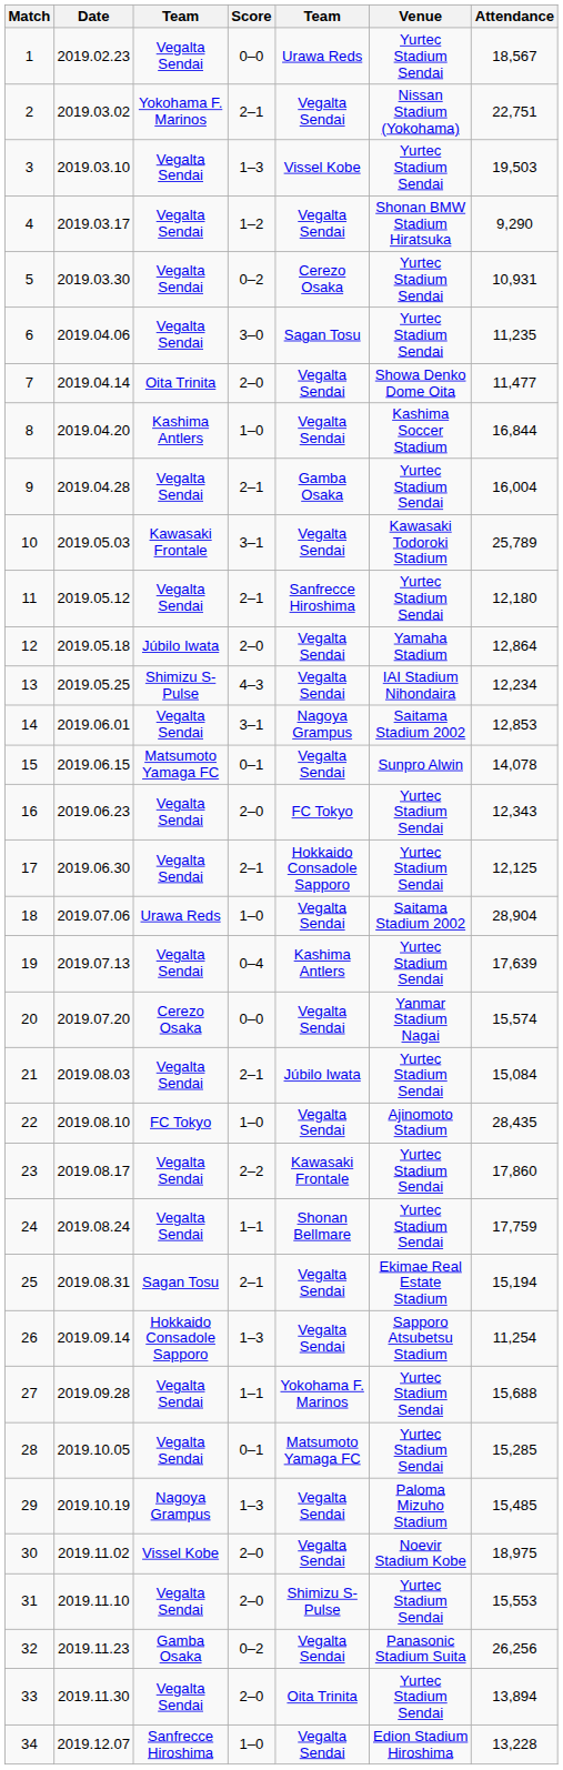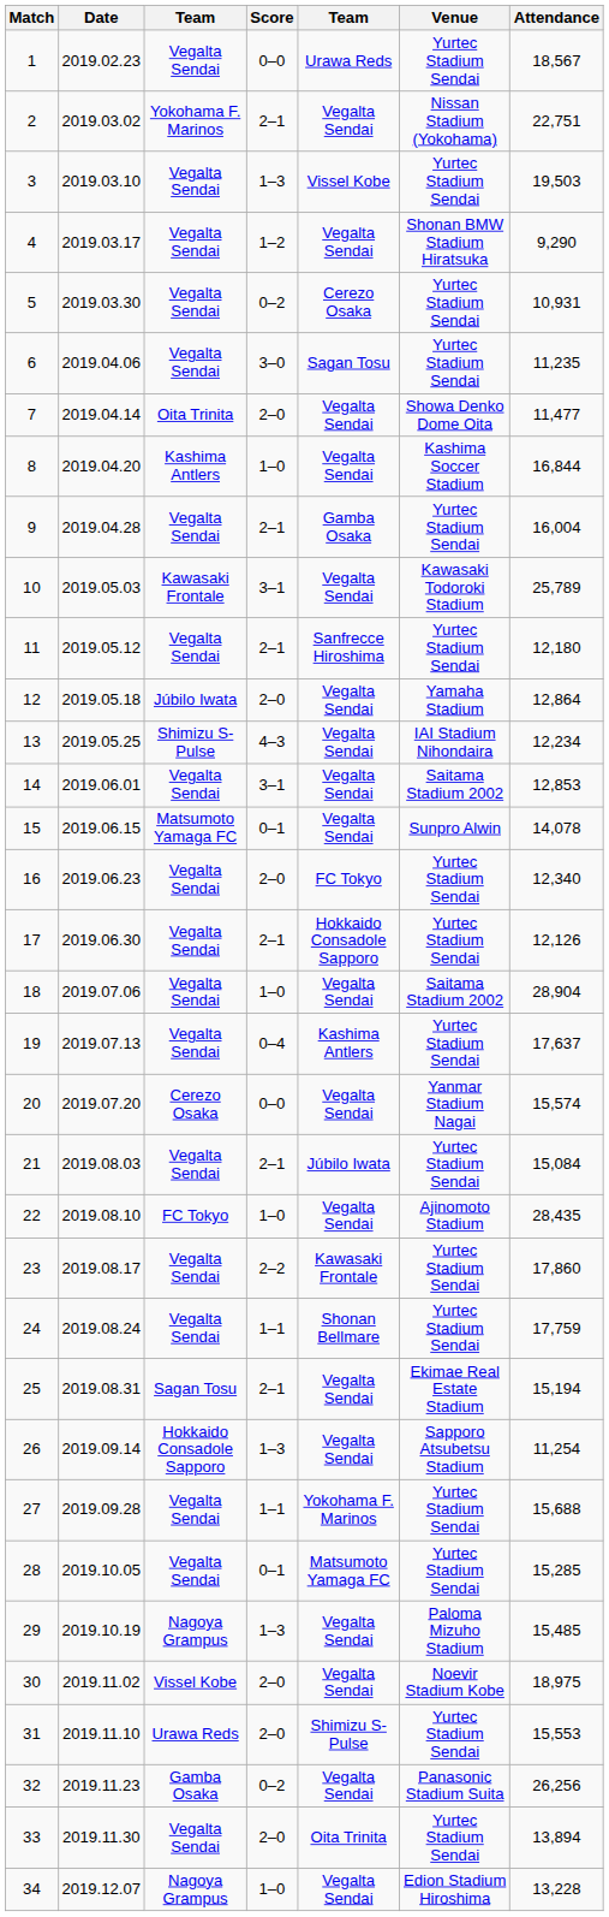 <table class="wikitable" style="text-align:center;">
 <tr>
 <th>Match</th>
 <th>Date</th>
 <th>Team</th>
 <th>Score</th>
 <th>Team</th>
 <th>Venue</th>
 <th>Attendance</th>
 </tr>
 <tr>
 <td>1</td>
 <td>2019.02.23</td>
 <td><a href='#'>Vegalta Sendai</a></td>
 <td>0–0</td>
 <td><a href='#'>Urawa Reds</a></td>
 <td><a href='#'>Yurtec Stadium Sendai</a></td>
 <td>18,567</td>
 </tr>
 <tr>
 <td>2</td>
 <td>2019.03.02</td>
 <td><a href='#'>Yokohama F. Marinos</a></td>
 <td>2–1</td>
 <td><a href='#'>Vegalta Sendai</a></td>
 <td><a href='#'>Nissan Stadium (Yokohama)</a></td>
 <td>22,751</td>
 </tr>
 <tr>
 <td>3</td>
 <td>2019.03.10</td>
 <td><a href='#'>Vegalta Sendai</a></td>
 <td>1–3</td>
 <td><a href='#'>Vissel Kobe</a></td>
 <td><a href='#'>Yurtec Stadium Sendai</a></td>
 <td>19,503</td>
 </tr>
 <tr>
 <td>4</td>
 <td>2019.03.17</td>
 <td><a href='#'>Vegalta Sendai</a></td>
 <td>1–2</td>
 <td><a href='#'>Vegalta Sendai</a></td>
 <td><a href='#'>Shonan BMW Stadium Hiratsuka</a></td>
 <td>9,290</td>
 </tr>
 <tr>
 <td>5</td>
 <td>2019.03.30</td>
 <td><a href='#'>Vegalta Sendai</a></td>
 <td>0–2</td>
 <td><a href='#'>Cerezo Osaka</a></td>
 <td><a href='#'>Yurtec Stadium Sendai</a></td>
 <td>10,931</td>
 </tr>
 <tr>
 <td>6</td>
 <td>2019.04.06</td>
 <td><a href='#'>Vegalta Sendai</a></td>
 <td>3–0</td>
 <td><a href='#'>Sagan Tosu</a></td>
 <td><a href='#'>Yurtec Stadium Sendai</a></td>
 <td>11,235</td>
 </tr>
 <tr>
 <td>7</td>
 <td>2019.04.14</td>
 <td><a href='#'>Oita Trinita</a></td>
 <td>2–0</td>
 <td><a href='#'>Vegalta Sendai</a></td>
 <td><a href='#'>Showa Denko Dome Oita</a></td>
 <td>11,477</td>
 </tr>
 <tr>
 <td>8</td>
 <td>2019.04.20</td>
 <td><a href='#'>Kashima Antlers</a></td>
 <td>1–0</td>
 <td><a href='#'>Vegalta Sendai</a></td>
 <td><a href='#'>Kashima Soccer Stadium</a></td>
 <td>16,844</td>
 </tr>
 <tr>
 <td>9</td>
 <td>2019.04.28</td>
 <td><a href='#'>Vegalta Sendai</a></td>
 <td>2–1</td>
 <td><a href='#'>Gamba Osaka</a></td>
 <td><a href='#'>Yurtec Stadium Sendai</a></td>
 <td>16,004</td>
 </tr>
 <tr>
 <td>10</td>
 <td>2019.05.03</td>
 <td><a href='#'>Kawasaki Frontale</a></td>
 <td>3–1</td>
 <td><a href='#'>Vegalta Sendai</a></td>
 <td><a href='#'>Kawasaki Todoroki Stadium</a></td>
 <td>25,789</td>
 </tr>
 <tr>
 <td>11</td>
 <td>2019.05.12</td>
 <td><a href='#'>Vegalta Sendai</a></td>
 <td>2–1</td>
 <td><a href='#'>Sanfrecce Hiroshima</a></td>
 <td><a href='#'>Yurtec Stadium Sendai</a></td>
 <td>12,180</td>
 </tr>
 <tr>
 <td>12</td>
 <td>2019.05.18</td>
 <td><a href='#'>Júbilo Iwata</a></td>
 <td>2–0</td>
 <td><a href='#'>Vegalta Sendai</a></td>
 <td><a href='#'>Yamaha Stadium</a></td>
 <td>12,864</td>
 </tr>
 <tr>
 <td>13</td>
 <td>2019.05.25</td>
 <td><a href='#'>Shimizu S-Pulse</a></td>
 <td>4–3</td>
 <td><a href='#'>Vegalta Sendai</a></td>
 <td><a href='#'>IAI Stadium Nihondaira</a></td>
 <td>12,234</td>
 </tr>
 <tr>
 <td>14</td>
 <td>2019.06.01</td>
 <td><a href='#'>Vegalta Sendai</a></td>
 <td>3–1</td>
-<td><a href='#'>Nagoya Grampus</a></td>
+<td><a href='#'>Vegalta Sendai</a></td>
 <td><a href='#'>Saitama Stadium 2002</a></td>
 <td>12,853</td>
 </tr>
 <tr>
 <td>15</td>
 <td>2019.06.15</td>
 <td><a href='#'>Matsumoto Yamaga FC</a></td>
 <td>0–1</td>
 <td><a href='#'>Vegalta Sendai</a></td>
 <td><a href='#'>Sunpro Alwin</a></td>
 <td>14,078</td>
 </tr>
 <tr>
 <td>16</td>
 <td>2019.06.23</td>
 <td><a href='#'>Vegalta Sendai</a></td>
 <td>2–0</td>
 <td><a href='#'>FC Tokyo</a></td>
 <td><a href='#'>Yurtec Stadium Sendai</a></td>
-<td>12,343</td>
+<td>12,340</td>
 </tr>
 <tr>
 <td>17</td>
 <td>2019.06.30</td>
 <td><a href='#'>Vegalta Sendai</a></td>
 <td>2–1</td>
 <td><a href='#'>Hokkaido Consadole Sapporo</a></td>
 <td><a href='#'>Yurtec Stadium Sendai</a></td>
-<td>12,125</td>
+<td>12,126</td>
 </tr>
 <tr>
 <td>18</td>
 <td>2019.07.06</td>
-<td><a href='#'>Urawa Reds</a></td>
+<td><a href='#'>Vegalta Sendai</a></td>
 <td>1–0</td>
 <td><a href='#'>Vegalta Sendai</a></td>
 <td><a href='#'>Saitama Stadium 2002</a></td>
 <td>28,904</td>
 </tr>
 <tr>
 <td>19</td>
 <td>2019.07.13</td>
 <td><a href='#'>Vegalta Sendai</a></td>
 <td>0–4</td>
 <td><a href='#'>Kashima Antlers</a></td>
 <td><a href='#'>Yurtec Stadium Sendai</a></td>
-<td>17,639</td>
+<td>17,637</td>
 </tr>
 <tr>
 <td>20</td>
 <td>2019.07.20</td>
 <td><a href='#'>Cerezo Osaka</a></td>
 <td>0–0</td>
 <td><a href='#'>Vegalta Sendai</a></td>
 <td><a href='#'>Yanmar Stadium Nagai</a></td>
 <td>15,574</td>
 </tr>
 <tr>
 <td>21</td>
 <td>2019.08.03</td>
 <td><a href='#'>Vegalta Sendai</a></td>
 <td>2–1</td>
 <td><a href='#'>Júbilo Iwata</a></td>
 <td><a href='#'>Yurtec Stadium Sendai</a></td>
 <td>15,084</td>
 </tr>
 <tr>
 <td>22</td>
 <td>2019.08.10</td>
 <td><a href='#'>FC Tokyo</a></td>
 <td>1–0</td>
 <td><a href='#'>Vegalta Sendai</a></td>
 <td><a href='#'>Ajinomoto Stadium</a></td>
 <td>28,435</td>
 </tr>
 <tr>
 <td>23</td>
 <td>2019.08.17</td>
 <td><a href='#'>Vegalta Sendai</a></td>
 <td>2–2</td>
 <td><a href='#'>Kawasaki Frontale</a></td>
 <td><a href='#'>Yurtec Stadium Sendai</a></td>
 <td>17,860</td>
 </tr>
 <tr>
 <td>24</td>
 <td>2019.08.24</td>
 <td><a href='#'>Vegalta Sendai</a></td>
 <td>1–1</td>
 <td><a href='#'>Shonan Bellmare</a></td>
 <td><a href='#'>Yurtec Stadium Sendai</a></td>
 <td>17,759</td>
 </tr>
 <tr>
 <td>25</td>
 <td>2019.08.31</td>
 <td><a href='#'>Sagan Tosu</a></td>
 <td>2–1</td>
 <td><a href='#'>Vegalta Sendai</a></td>
 <td><a href='#'>Ekimae Real Estate Stadium</a></td>
 <td>15,194</td>
 </tr>
 <tr>
 <td>26</td>
 <td>2019.09.14</td>
 <td><a href='#'>Hokkaido Consadole Sapporo</a></td>
 <td>1–3</td>
 <td><a href='#'>Vegalta Sendai</a></td>
 <td><a href='#'>Sapporo Atsubetsu Stadium</a></td>
 <td>11,254</td>
 </tr>
 <tr>
 <td>27</td>
 <td>2019.09.28</td>
 <td><a href='#'>Vegalta Sendai</a></td>
 <td>1–1</td>
 <td><a href='#'>Yokohama F. Marinos</a></td>
 <td><a href='#'>Yurtec Stadium Sendai</a></td>
 <td>15,688</td>
 </tr>
 <tr>
 <td>28</td>
 <td>2019.10.05</td>
 <td><a href='#'>Vegalta Sendai</a></td>
 <td>0–1</td>
 <td><a href='#'>Matsumoto Yamaga FC</a></td>
 <td><a href='#'>Yurtec Stadium Sendai</a></td>
 <td>15,285</td>
 </tr>
 <tr>
 <td>29</td>
 <td>2019.10.19</td>
 <td><a href='#'>Nagoya Grampus</a></td>
 <td>1–3</td>
 <td><a href='#'>Vegalta Sendai</a></td>
 <td><a href='#'>Paloma Mizuho Stadium</a></td>
 <td>15,485</td>
 </tr>
 <tr>
 <td>30</td>
 <td>2019.11.02</td>
 <td><a href='#'>Vissel Kobe</a></td>
 <td>2–0</td>
 <td><a href='#'>Vegalta Sendai</a></td>
 <td><a href='#'>Noevir Stadium Kobe</a></td>
 <td>18,975</td>
 </tr>
 <tr>
 <td>31</td>
 <td>2019.11.10</td>
-<td><a href='#'>Vegalta Sendai</a></td>
+<td><a href='#'>Urawa Reds</a></td>
 <td>2–0</td>
 <td><a href='#'>Shimizu S-Pulse</a></td>
 <td><a href='#'>Yurtec Stadium Sendai</a></td>
 <td>15,553</td>
 </tr>
 <tr>
 <td>32</td>
 <td>2019.11.23</td>
 <td><a href='#'>Gamba Osaka</a></td>
 <td>0–2</td>
 <td><a href='#'>Vegalta Sendai</a></td>
 <td><a href='#'>Panasonic Stadium Suita</a></td>
 <td>26,256</td>
 </tr>
 <tr>
 <td>33</td>
 <td>2019.11.30</td>
 <td><a href='#'>Vegalta Sendai</a></td>
 <td>2–0</td>
 <td><a href='#'>Oita Trinita</a></td>
 <td><a href='#'>Yurtec Stadium Sendai</a></td>
 <td>13,894</td>
 </tr>
 <tr>
 <td>34</td>
 <td>2019.12.07</td>
-<td><a href='#'>Sanfrecce Hiroshima</a></td>
+<td><a href='#'>Nagoya Grampus</a></td>
 <td>1–0</td>
 <td><a href='#'>Vegalta Sendai</a></td>
 <td><a href='#'>Edion Stadium Hiroshima</a></td>
 <td>13,228</td>
 </tr>
 </table>
